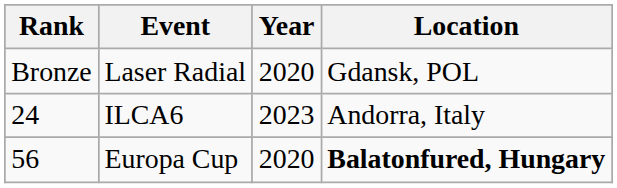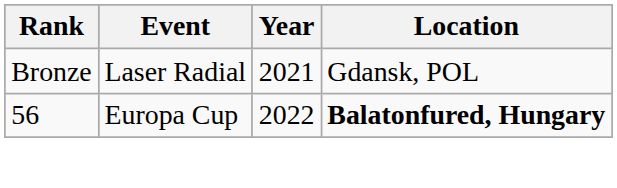 <table class="wikitable">
 <tr>
 <th>Rank</th>
 <th>Event</th>
 <th>Year</th>
 <th>Location</th>
 </tr>
 <tr>
 <td>Bronze</td>
 <td>Laser Radial</td>
-<td>2020</td>
+<td>2021</td>
 <td>Gdansk, POL</td>
-</tr>
-<tr>
-<td>24</td>
-<td>ILCA6</td>
-<td>2023</td>
-<td>Andorra, Italy</td>
 </tr>
 <tr>
 <td>56</td>
 <td>Europa Cup</td>
-<td>2020</td>
+<td>2022</td>
 <td><strong>Balatonfured, Hungary</strong></td>
 </tr>
 </table>
